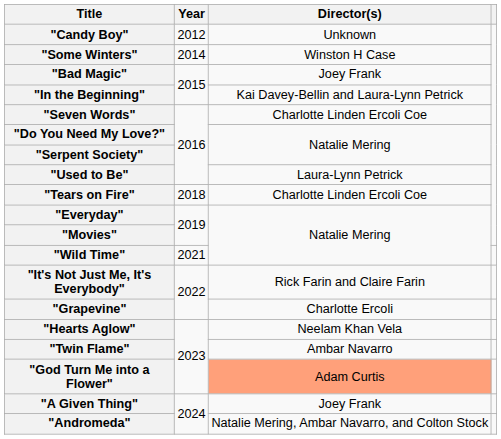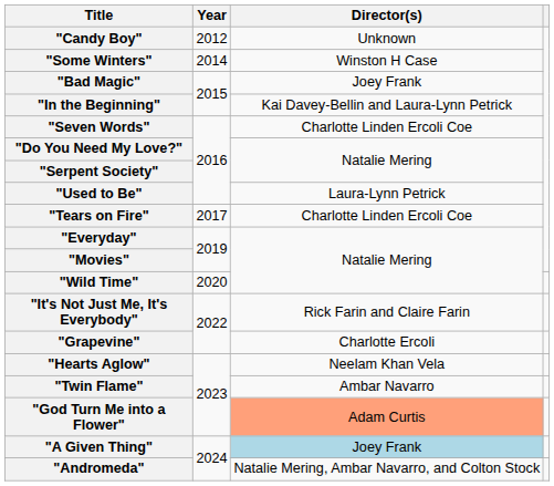 <table class="wikitable plainrowheaders" style="text-align:center;">
 <tr>
 <th scope="col" style="width:13em;">Title</th>
 <th scope="col">Year</th>
 <th scope="col">Director(s)</th>
 <th scope="col"></th>
 </tr>
 <tr>
 <th scope="row">"Candy Boy"</th>
 <td>2012</td>
 <td>Unknown</td>
 </tr>
 <tr>
 <th scope="row">"Some Winters"</th>
 <td>2014</td>
 <td>Winston H Case</td>
 </tr>
 <tr>
 <th scope="row">"Bad Magic"</th>
 <td rowspan="2">2015</td>
 <td>Joey Frank</td>
 </tr>
 <tr>
 <th scope="row">"In the Beginning"</th>
 <td>Kai Davey-Bellin and Laura-Lynn Petrick</td>
 </tr>
 <tr>
 <th scope="row">"Seven Words"</th>
 <td rowspan="4">2016</td>
 <td>Charlotte Linden Ercoli Coe</td>
 </tr>
 <tr>
 <th scope="row">"Do You Need My Love?"</th>
 <td rowspan="2">Natalie Mering</td>
 </tr>
 <tr>
 <th scope="row">"Serpent Society"</th>
 </tr>
 <tr>
 <th scope="row">"Used to Be"</th>
 <td>Laura-Lynn Petrick</td>
 </tr>
 <tr>
 <th scope="row">"Tears on Fire" </th>
-<td>2018</td>
+<td>2017</td>
 <td>Charlotte Linden Ercoli Coe</td>
 </tr>
 <tr>
 <th scope="row">"Everyday"</th>
 <td rowspan="2">2019</td>
 <td rowspan="3">Natalie Mering</td>
 </tr>
 <tr>
 <th scope="row">"Movies"</th>
 </tr>
 <tr>
 <th scope="row">"Wild Time"</th>
-<td>2021</td>
+<td>2020</td>
 <td style="text-align:center;"></td>
 </tr>
 <tr>
 <th scope="row">"It's Not Just Me, It's Everybody"</th>
 <td rowspan="2">2022</td>
 <td>Rick Farin and Claire Farin</td>
 <td style="text-align:center;"></td>
 </tr>
 <tr>
 <th scope="row">"Grapevine"</th>
 <td>Charlotte Ercoli</td>
 <td style="text-align:center;"></td>
 </tr>
 <tr>
 <th scope="row">"Hearts Aglow"</th>
 <td rowspan="3">2023</td>
 <td>Neelam Khan Vela</td>
 <td style="text-align:center;"></td>
 </tr>
 <tr>
 <th scope="row">"Twin Flame"</th>
 <td>Ambar Navarro</td>
 <td style="text-align:center;"></td>
 </tr>
 <tr>
 <th scope="row">"God Turn Me into a Flower"</th>
 <td style="background: lightsalmon;">Adam Curtis</td>
 <td></td>
 </tr>
 <tr>
 <th scope="row">"A Given Thing"</th>
 <td rowspan="2">2024</td>
-<td>Joey Frank</td>
+<td style="background: lightblue;">Joey Frank</td>
 <td></td>
 </tr>
 <tr>
 <th scope="row">"Andromeda"</th>
 <td>Natalie Mering, Ambar Navarro, and Colton Stock</td>
 <td></td>
 </tr>
 </table>
